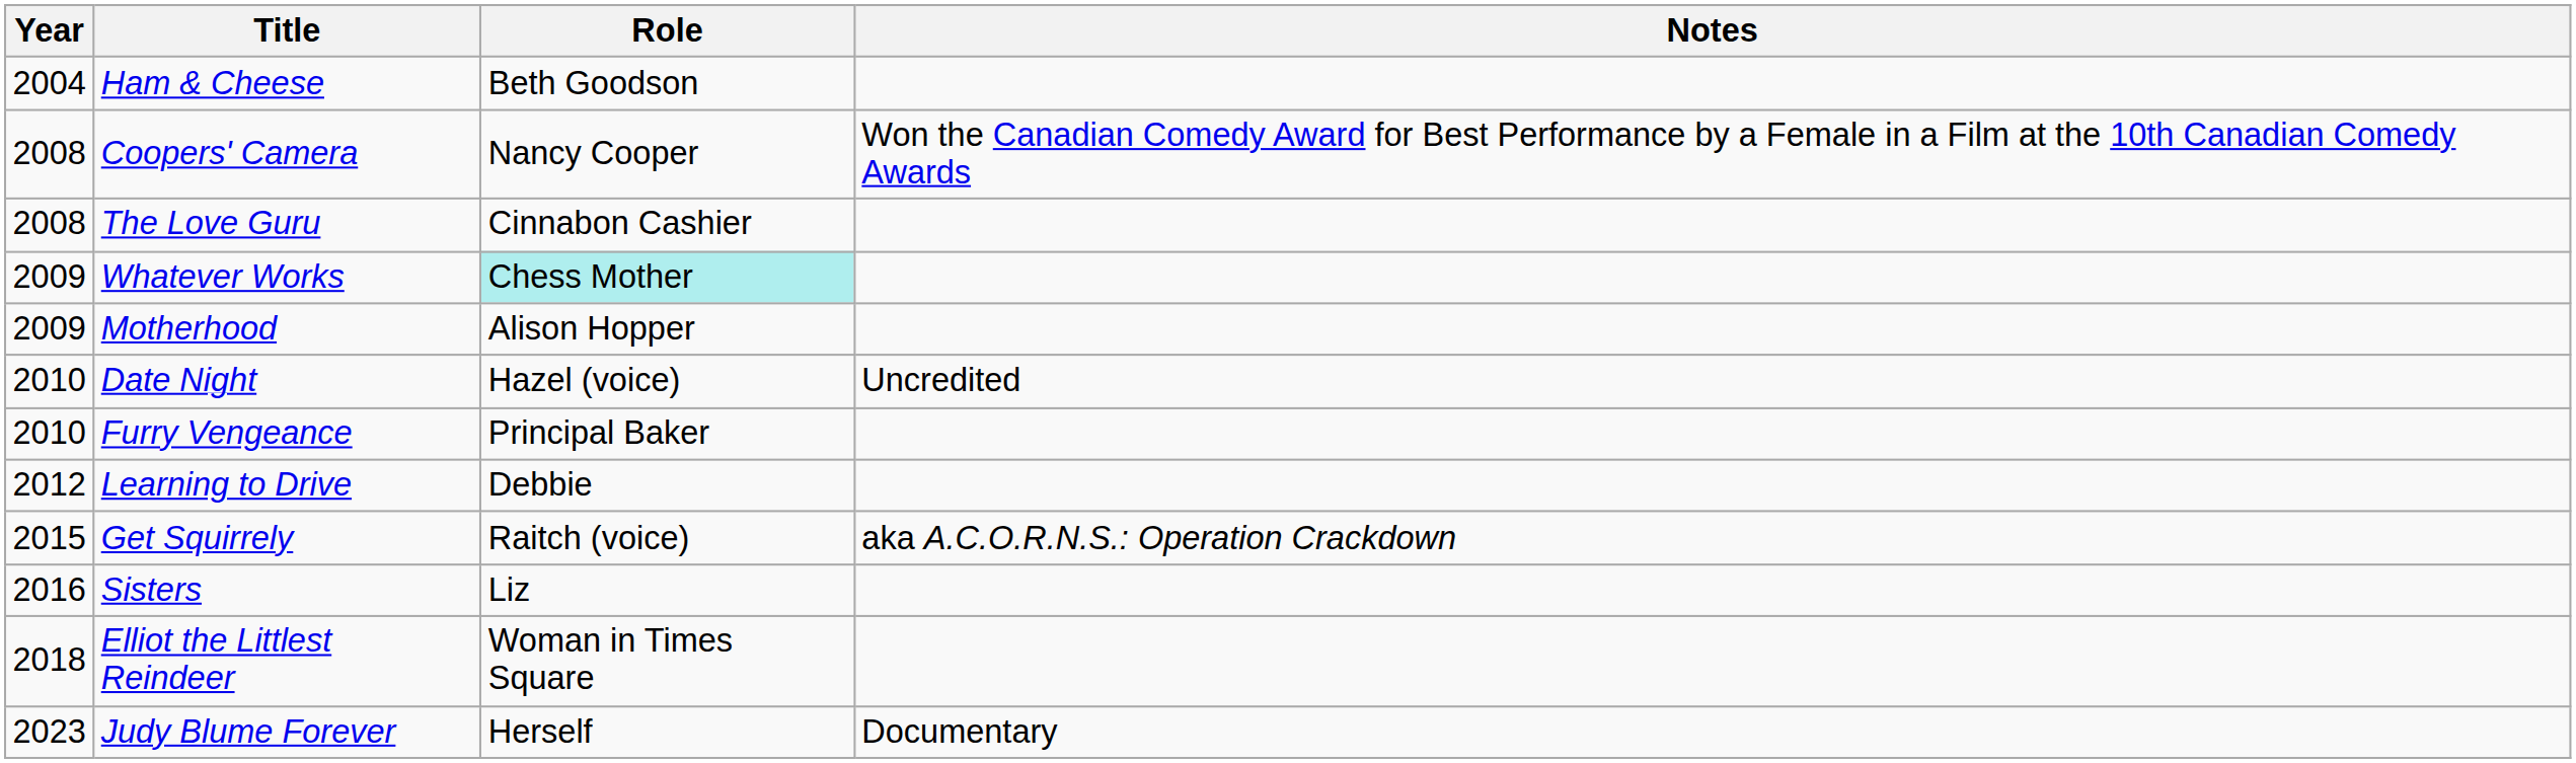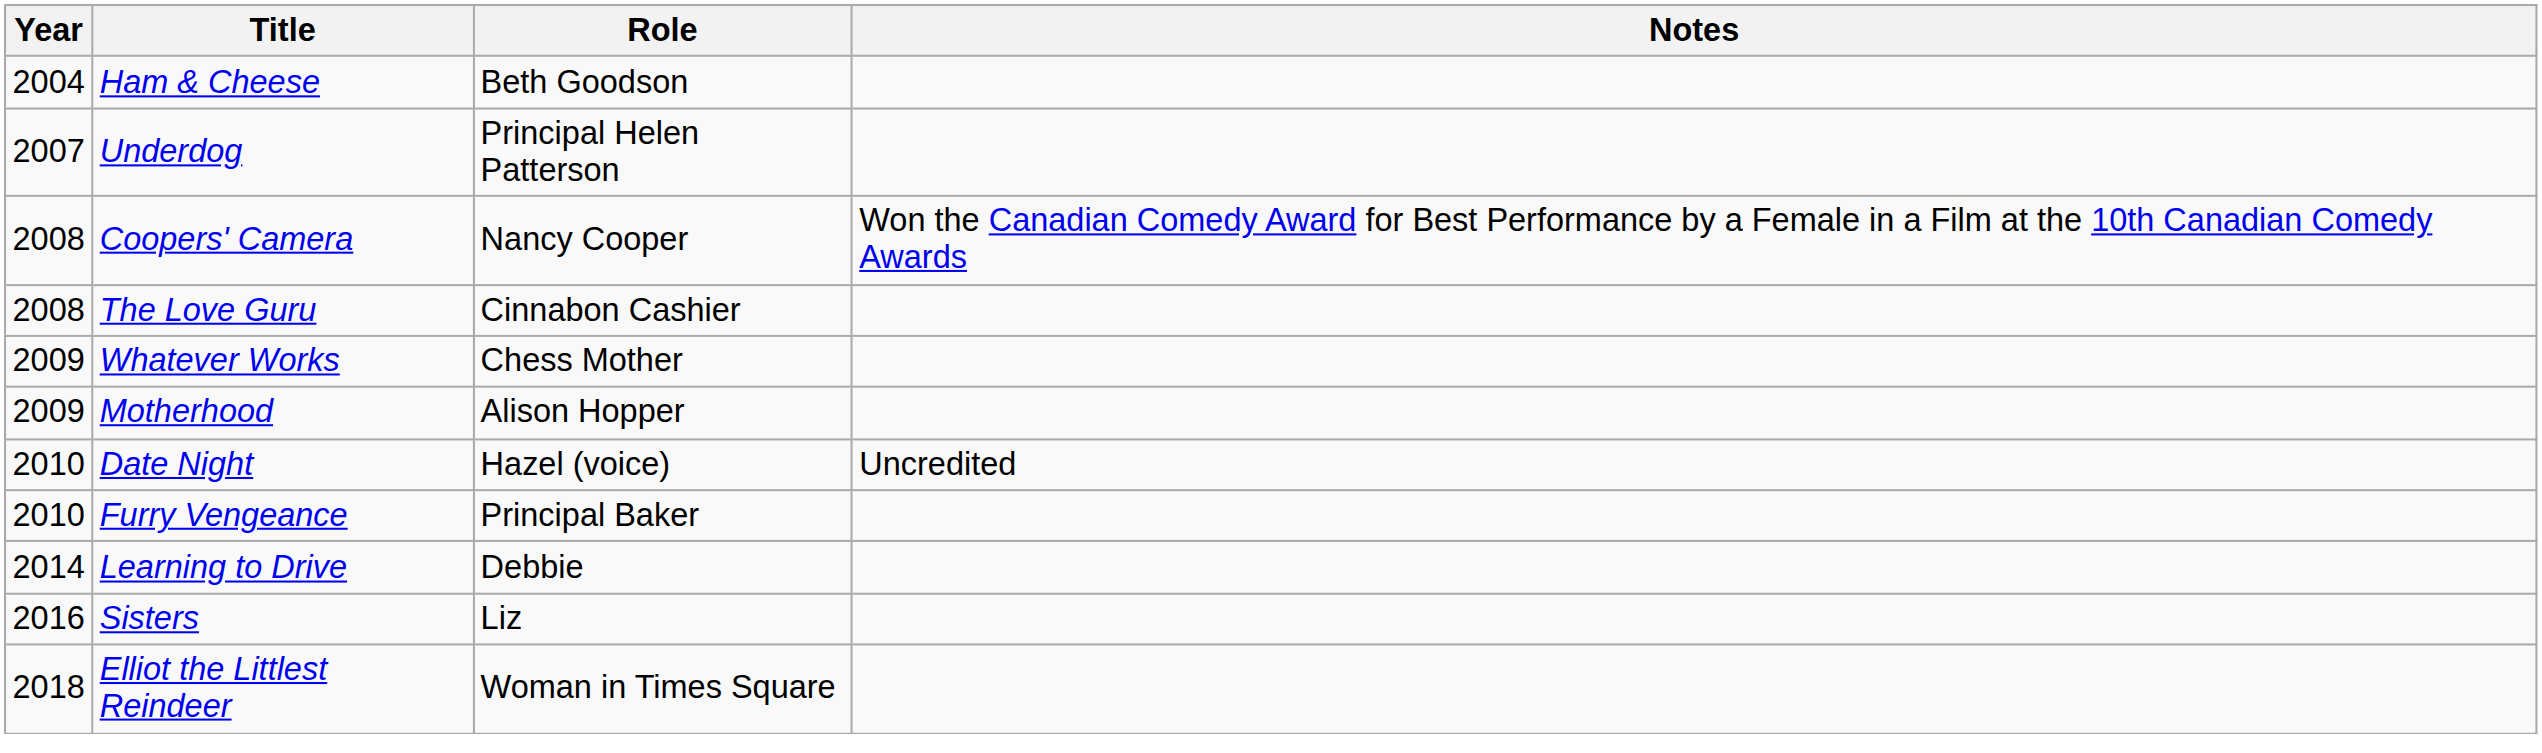 <table class="wikitable sortable">
 <tr>
 <th>Year</th>
 <th>Title</th>
 <th>Role</th>
 <th class="unsortable">Notes</th>
 </tr>
 <tr>
 <td>2004</td>
 <td><em><a href='#'>Ham & Cheese</a></em></td>
 <td>Beth Goodson</td>
+<td></td>
+</tr>
+<tr>
+<td>2007</td>
+<td><em><a href='#'>Underdog</a></em></td>
+<td>Principal Helen Patterson</td>
 <td></td>
 </tr>
 <tr>
 <td>2008</td>
 <td><em><a href='#'>Coopers' Camera</a></em></td>
 <td>Nancy Cooper</td>
 <td>Won the <a href='#'>Canadian Comedy Award</a> for Best Performance by a Female in a Film at the <a href='#'>10th Canadian Comedy Awards</a></td>
 </tr>
 <tr>
 <td>2008</td>
 <td data-sort-value="Love Guru, The"><em><a href='#'>The Love Guru</a></em></td>
 <td>Cinnabon Cashier</td>
 <td></td>
 </tr>
 <tr>
 <td>2009</td>
 <td><em><a href='#'>Whatever Works</a></em></td>
-<td style="background: paleturquoise;">Chess Mother</td>
+<td>Chess Mother</td>
 <td></td>
 </tr>
 <tr>
 <td>2009</td>
 <td><em><a href='#'>Motherhood</a></em></td>
 <td>Alison Hopper</td>
 <td></td>
 </tr>
 <tr>
 <td>2010</td>
 <td><em><a href='#'>Date Night</a></em></td>
 <td>Hazel (voice)</td>
 <td>Uncredited</td>
 </tr>
 <tr>
 <td>2010</td>
 <td><em><a href='#'>Furry Vengeance</a></em></td>
 <td>Principal Baker</td>
 <td></td>
 </tr>
 <tr>
-<td>2012</td>
+<td>2014</td>
 <td><em><a href='#'>Learning to Drive</a></em></td>
 <td>Debbie</td>
 <td></td>
-</tr>
-<tr>
-<td>2015</td>
-<td><em><a href='#'>Get Squirrely</a></em></td>
-<td>Raitch (voice)</td>
-<td>aka <em>A.C.O.R.N.S.: Operation Crackdown</em></td>
 </tr>
 <tr>
 <td>2016</td>
 <td><em><a href='#'>Sisters</a></em></td>
 <td>Liz</td>
 <td></td>
 </tr>
 <tr>
 <td>2018</td>
 <td><em><a href='#'>Elliot the Littlest Reindeer</a></em></td>
 <td>Woman in Times Square</td>
 <td></td>
 </tr>
-<tr>
-<td>2023</td>
-<td><em><a href='#'>Judy Blume Forever</a></em></td>
-<td>Herself</td>
-<td>Documentary</td>
-</tr>
 </table>
